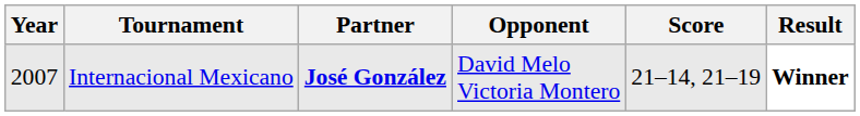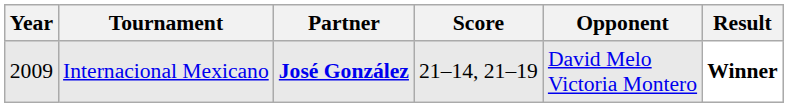 <table class="sortable wikitable" style="font-size: 90%;">
 <tr>
 <th>Year</th>
 <th>Tournament</th>
 <th>Partner</th>
+<th>Score</th>
 <th>Opponent</th>
-<th>Score</th>
 <th>Result</th>
 </tr>
 <tr style="background:#E9E9E9">
-<td align="center">2007</td>
+<td align="center">2009</td>
 <td align="left"><a href='#'>Internacional Mexicano</a></td>
 <td align="left"><strong> <a href='#'>José González</a></strong></td>
+<td align="left">21–14, 21–19</td>
 <td align="left"> <a href='#'>David Melo</a> <br>  <a href='#'>Victoria Montero</a></td>
-<td align="left">21–14, 21–19</td>
 <td style="text-align:left; background:white"> <strong>Winner</strong></td>
 </tr>
 </table>
